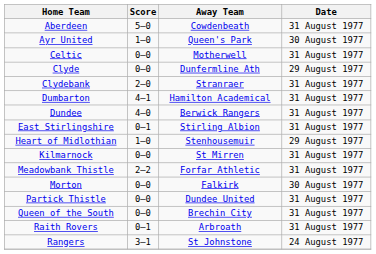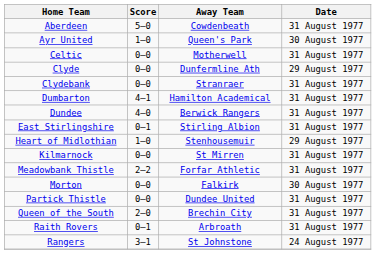 <table class="wikitable" style="text-align:center;">
 <tr>
 <th width=175>Home Team</th>
 <th width=20>Score</th>
 <th width=175>Away Team</th>
 <th width= 125>Date</th>
 </tr>
 <tr>
 <td><a href='#'>Aberdeen</a></td>
 <td>5–0</td>
 <td><a href='#'>Cowdenbeath</a></td>
 <td>31 August 1977</td>
 </tr>
 <tr>
 <td><a href='#'>Ayr United</a></td>
 <td>1–0</td>
 <td><a href='#'>Queen's Park</a></td>
 <td>30 August 1977</td>
 </tr>
 <tr>
 <td><a href='#'>Celtic</a></td>
 <td>0–0</td>
 <td><a href='#'>Motherwell</a></td>
 <td>31 August 1977</td>
 </tr>
 <tr>
 <td><a href='#'>Clyde</a></td>
 <td>0–0</td>
 <td><a href='#'>Dunfermline Ath</a></td>
 <td>29 August 1977</td>
 </tr>
 <tr>
 <td><a href='#'>Clydebank</a></td>
-<td>2–0</td>
+<td>0–0</td>
 <td><a href='#'>Stranraer</a></td>
 <td>31 August 1977</td>
 </tr>
 <tr>
 <td><a href='#'>Dumbarton</a></td>
 <td>4–1</td>
 <td><a href='#'>Hamilton Academical</a></td>
 <td>31 August 1977</td>
 </tr>
 <tr>
 <td><a href='#'>Dundee</a></td>
 <td>4–0</td>
 <td><a href='#'>Berwick Rangers</a></td>
 <td>31 August 1977</td>
 </tr>
 <tr>
 <td><a href='#'>East Stirlingshire</a></td>
 <td>0–1</td>
 <td><a href='#'>Stirling Albion</a></td>
 <td>31 August 1977</td>
 </tr>
 <tr>
 <td><a href='#'>Heart of Midlothian</a></td>
 <td>1–0</td>
 <td><a href='#'>Stenhousemuir</a></td>
 <td>29 August 1977</td>
 </tr>
 <tr>
 <td><a href='#'>Kilmarnock</a></td>
 <td>0–0</td>
 <td><a href='#'>St Mirren</a></td>
 <td>31 August 1977</td>
 </tr>
 <tr>
 <td><a href='#'>Meadowbank Thistle</a></td>
 <td>2–2</td>
 <td><a href='#'>Forfar Athletic</a></td>
 <td>31 August 1977</td>
 </tr>
 <tr>
 <td><a href='#'>Morton</a></td>
 <td>0–0</td>
 <td><a href='#'>Falkirk</a></td>
 <td>30 August 1977</td>
 </tr>
 <tr>
 <td><a href='#'>Partick Thistle</a></td>
 <td>0–0</td>
 <td><a href='#'>Dundee United</a></td>
 <td>31 August 1977</td>
 </tr>
 <tr>
 <td><a href='#'>Queen of the South</a></td>
-<td>0–0</td>
+<td>2–0</td>
 <td><a href='#'>Brechin City</a></td>
 <td>31 August 1977</td>
 </tr>
 <tr>
 <td><a href='#'>Raith Rovers</a></td>
 <td>0–1</td>
 <td><a href='#'>Arbroath</a></td>
 <td>31 August 1977</td>
 </tr>
 <tr>
 <td><a href='#'>Rangers</a></td>
 <td>3–1</td>
 <td><a href='#'>St Johnstone</a></td>
 <td>24 August 1977</td>
 </tr>
 <tr>
 </tr>
 </table>
